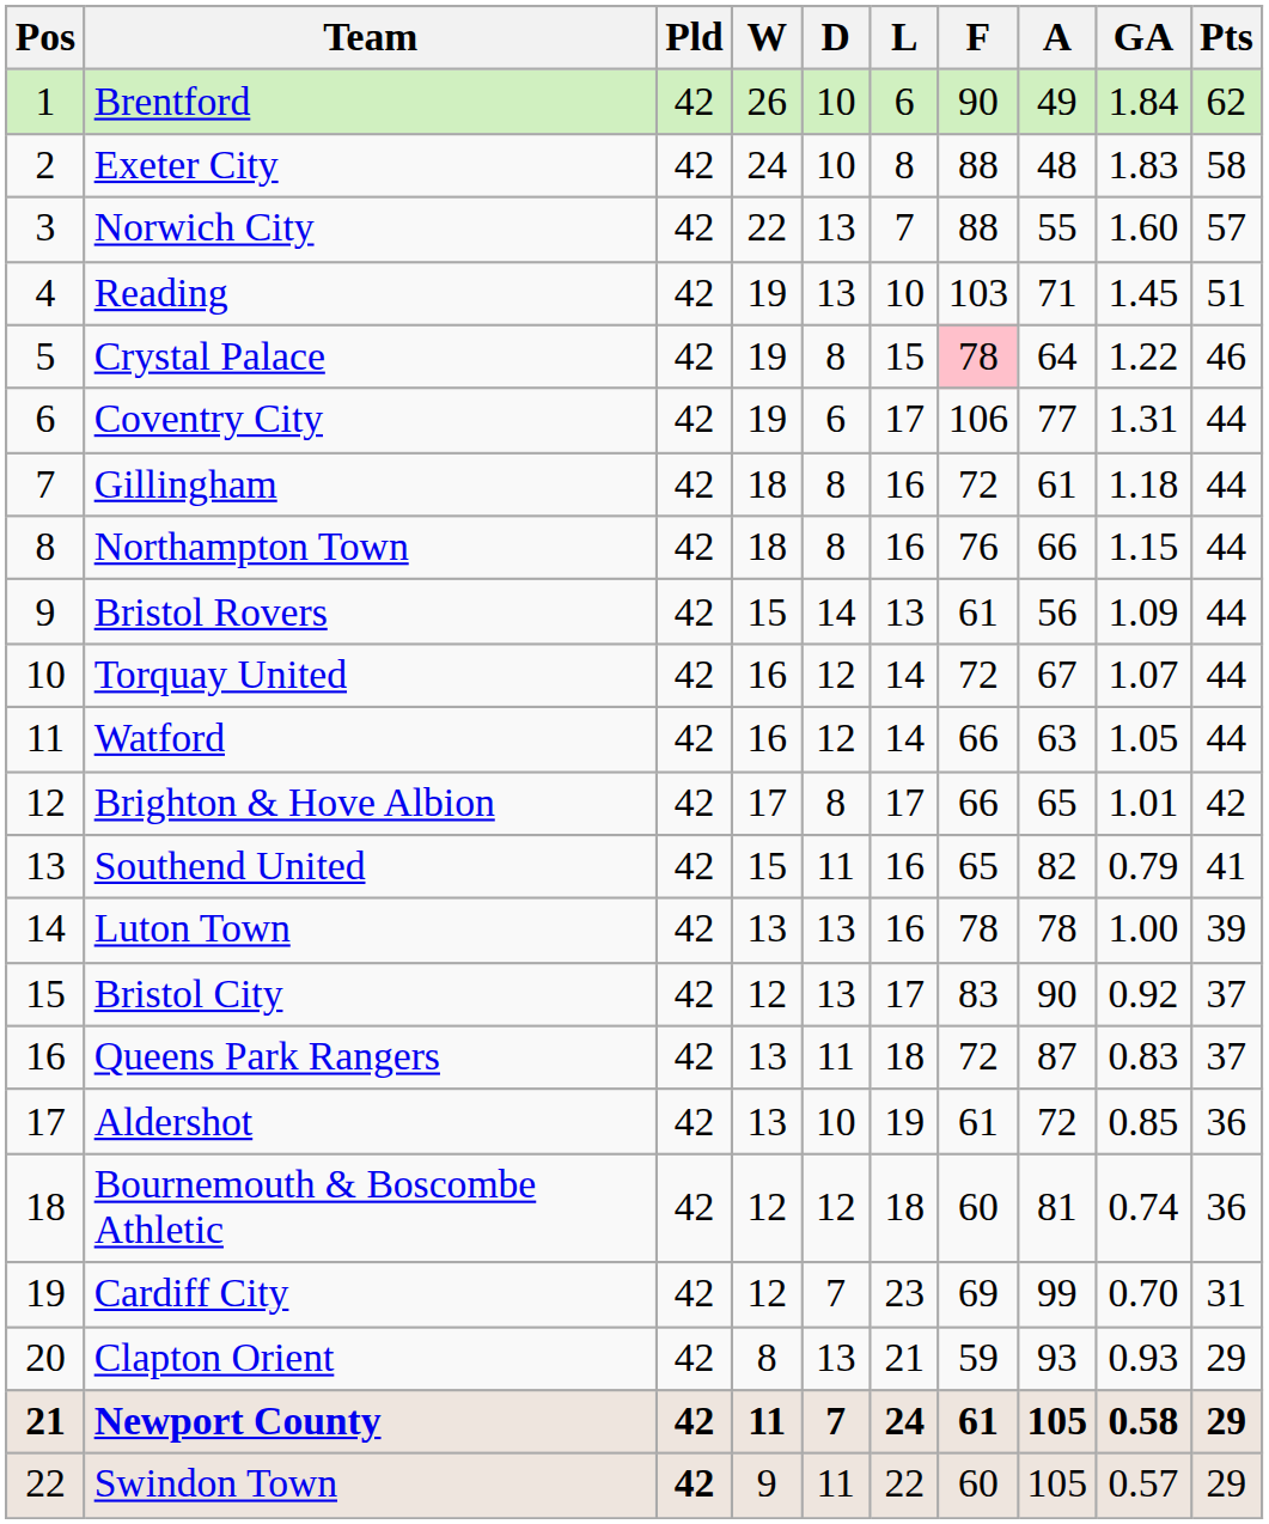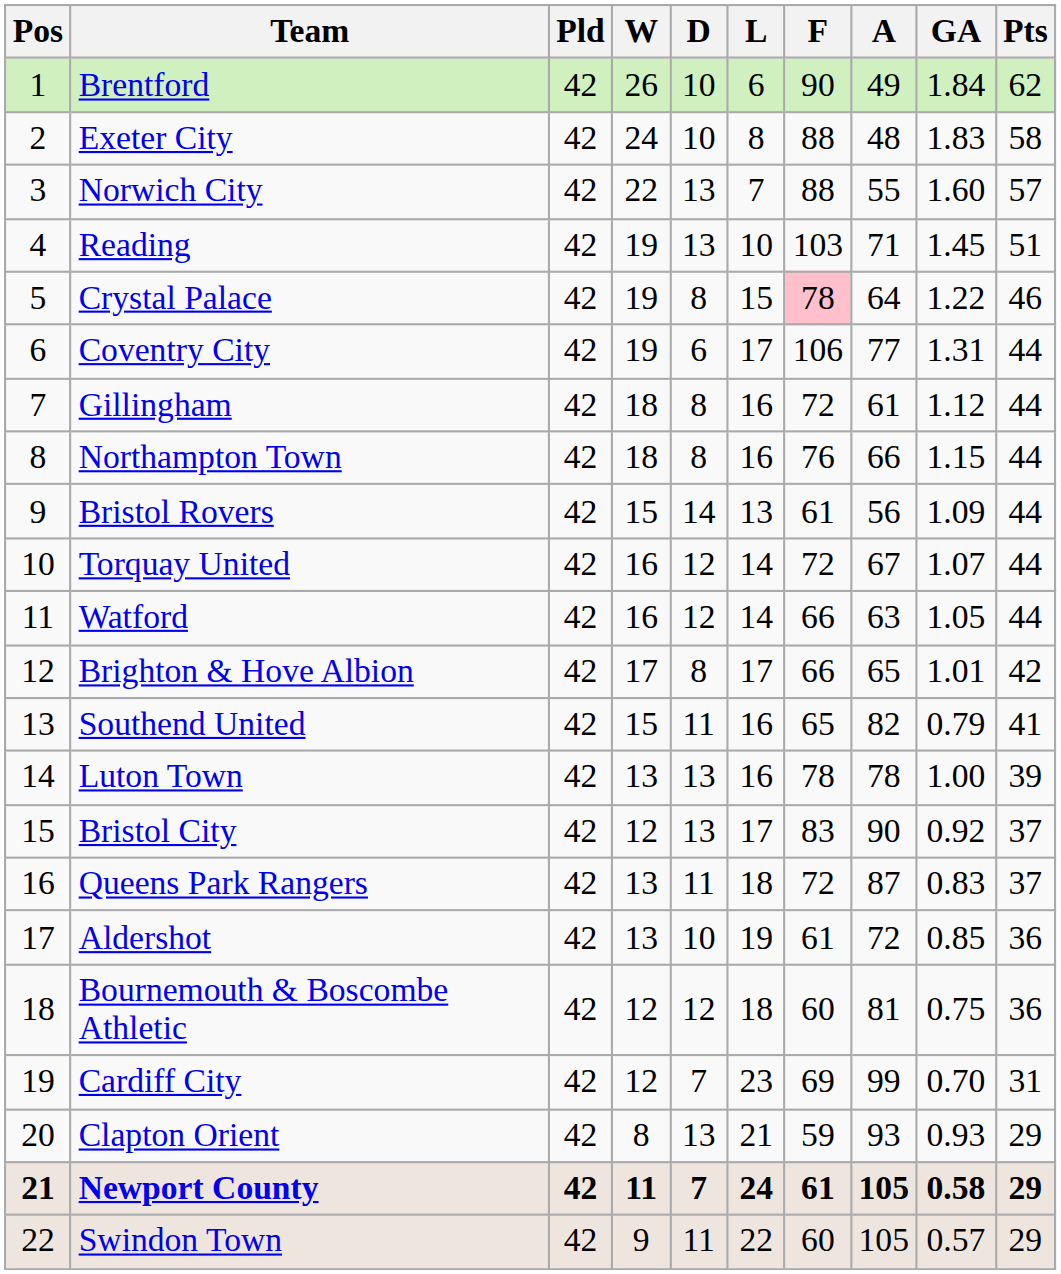 <table class="wikitable" style="text-align: center;">
 <tr>
 <th width=20>Pos</th>
 <th width=220>Team</th>
 <th width=20>Pld</th>
 <th width=20>W</th>
 <th width=20>D</th>
 <th width=20>L</th>
 <th width=20>F</th>
 <th width=20>A</th>
 <th width=30>GA</th>
 <th width=20>Pts</th>
 </tr>
 <tr style="background:#D0F0C0;">
 <td>1</td>
 <td align="left"><a href='#'>Brentford</a></td>
 <td>42</td>
 <td>26</td>
 <td>10</td>
 <td>6</td>
 <td>90</td>
 <td>49</td>
 <td>1.84</td>
 <td>62</td>
 </tr>
 <tr>
 <td>2</td>
 <td align="left"><a href='#'>Exeter City</a></td>
 <td>42</td>
 <td>24</td>
 <td>10</td>
 <td>8</td>
 <td>88</td>
 <td>48</td>
 <td>1.83</td>
 <td>58</td>
 </tr>
 <tr>
 <td>3</td>
 <td align="left"><a href='#'>Norwich City</a></td>
 <td>42</td>
 <td>22</td>
 <td>13</td>
 <td>7</td>
 <td>88</td>
 <td>55</td>
 <td>1.60</td>
 <td>57</td>
 </tr>
 <tr>
 <td>4</td>
 <td align="left"><a href='#'>Reading</a></td>
 <td>42</td>
 <td>19</td>
 <td>13</td>
 <td>10</td>
 <td>103</td>
 <td>71</td>
 <td>1.45</td>
 <td>51</td>
 </tr>
 <tr>
 <td>5</td>
 <td align="left"><a href='#'>Crystal Palace</a></td>
 <td>42</td>
 <td>19</td>
 <td>8</td>
 <td>15</td>
 <td style="background: pink;">78</td>
 <td>64</td>
 <td>1.22</td>
 <td>46</td>
 </tr>
 <tr>
 <td>6</td>
 <td align="left"><a href='#'>Coventry City</a></td>
 <td>42</td>
 <td>19</td>
 <td>6</td>
 <td>17</td>
 <td>106</td>
 <td>77</td>
 <td>1.31</td>
 <td>44</td>
 </tr>
 <tr>
 <td>7</td>
 <td align="left"><a href='#'>Gillingham</a></td>
 <td>42</td>
 <td>18</td>
 <td>8</td>
 <td>16</td>
 <td>72</td>
 <td>61</td>
-<td>1.18</td>
+<td>1.12</td>
 <td>44</td>
 </tr>
 <tr>
 <td>8</td>
 <td align="left"><a href='#'>Northampton Town</a></td>
 <td>42</td>
 <td>18</td>
 <td>8</td>
 <td>16</td>
 <td>76</td>
 <td>66</td>
 <td>1.15</td>
 <td>44</td>
 </tr>
 <tr>
 <td>9</td>
 <td align="left"><a href='#'>Bristol Rovers</a></td>
 <td>42</td>
 <td>15</td>
 <td>14</td>
 <td>13</td>
 <td>61</td>
 <td>56</td>
 <td>1.09</td>
 <td>44</td>
 </tr>
 <tr>
 <td>10</td>
 <td align="left"><a href='#'>Torquay United</a></td>
 <td>42</td>
 <td>16</td>
 <td>12</td>
 <td>14</td>
 <td>72</td>
 <td>67</td>
 <td>1.07</td>
 <td>44</td>
 </tr>
 <tr>
 <td>11</td>
 <td align="left"><a href='#'>Watford</a></td>
 <td>42</td>
 <td>16</td>
 <td>12</td>
 <td>14</td>
 <td>66</td>
 <td>63</td>
 <td>1.05</td>
 <td>44</td>
 </tr>
 <tr>
 <td>12</td>
 <td align="left"><a href='#'>Brighton & Hove Albion</a></td>
 <td>42</td>
 <td>17</td>
 <td>8</td>
 <td>17</td>
 <td>66</td>
 <td>65</td>
 <td>1.01</td>
 <td>42</td>
 </tr>
 <tr>
 <td>13</td>
 <td align="left"><a href='#'>Southend United</a></td>
 <td>42</td>
 <td>15</td>
 <td>11</td>
 <td>16</td>
 <td>65</td>
 <td>82</td>
 <td>0.79</td>
 <td>41</td>
 </tr>
 <tr>
 <td>14</td>
 <td align="left"><a href='#'>Luton Town</a></td>
 <td>42</td>
 <td>13</td>
 <td>13</td>
 <td>16</td>
 <td>78</td>
 <td>78</td>
 <td>1.00</td>
 <td>39</td>
 </tr>
 <tr>
 <td>15</td>
 <td align="left"><a href='#'>Bristol City</a></td>
 <td>42</td>
 <td>12</td>
 <td>13</td>
 <td>17</td>
 <td>83</td>
 <td>90</td>
 <td>0.92</td>
 <td>37</td>
 </tr>
 <tr>
 <td>16</td>
 <td align="left"><a href='#'>Queens Park Rangers</a></td>
 <td>42</td>
 <td>13</td>
 <td>11</td>
 <td>18</td>
 <td>72</td>
 <td>87</td>
 <td>0.83</td>
 <td>37</td>
 </tr>
 <tr>
 <td>17</td>
 <td align="left"><a href='#'>Aldershot</a></td>
 <td>42</td>
 <td>13</td>
 <td>10</td>
 <td>19</td>
 <td>61</td>
 <td>72</td>
 <td>0.85</td>
 <td>36</td>
 </tr>
 <tr>
 <td>18</td>
 <td align="left"><a href='#'>Bournemouth & Boscombe Athletic</a></td>
 <td>42</td>
 <td>12</td>
 <td>12</td>
 <td>18</td>
 <td>60</td>
 <td>81</td>
-<td>0.74</td>
+<td>0.75</td>
 <td>36</td>
 </tr>
 <tr>
 <td>19</td>
 <td align="left"><a href='#'>Cardiff City</a></td>
 <td>42</td>
 <td>12</td>
 <td>7</td>
 <td>23</td>
 <td>69</td>
 <td>99</td>
 <td>0.70</td>
 <td>31</td>
 </tr>
 <tr>
 <td>20</td>
 <td align="left"><a href='#'>Clapton Orient</a></td>
 <td>42</td>
 <td>8</td>
 <td>13</td>
 <td>21</td>
 <td>59</td>
 <td>93</td>
 <td>0.93</td>
 <td>29</td>
 </tr>
 <tr style="background:#eee5de;">
 <td><strong>21</strong></td>
 <td align="left"><strong><a href='#'>Newport County</a></strong></td>
 <td><strong>42</strong></td>
 <td><strong>11</strong></td>
 <td><strong>7</strong></td>
 <td><strong>24</strong></td>
 <td><strong>61</strong></td>
 <td><strong>105</strong></td>
 <td><strong>0.58</strong></td>
 <td><strong>29</strong></td>
 </tr>
 <tr style="background:#eee5de;">
 <td>22</td>
 <td align="left"><a href='#'>Swindon Town</a></td>
-<td><strong>42</strong></td>
+<td>42</td>
 <td>9</td>
 <td>11</td>
 <td>22</td>
 <td>60</td>
 <td>105</td>
 <td>0.57</td>
 <td>29</td>
 </tr>
 </table>
